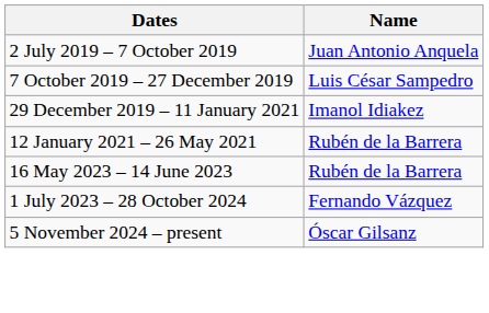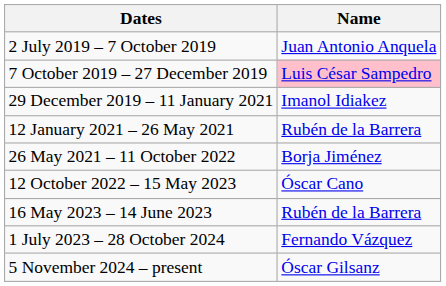 <table class="wikitable">
 <tr>
 <th>Dates</th>
 <th>Name</th>
 </tr>
 <tr>
 <td>2 July 2019 – 7 October 2019</td>
 <td> <a href='#'>Juan Antonio Anquela</a></td>
 </tr>
 <tr>
 <td>7 October 2019 – 27 December 2019</td>
-<td> <a href='#'>Luis César Sampedro</a></td>
+<td style="background: pink;"> <a href='#'>Luis César Sampedro</a></td>
 </tr>
 <tr>
 <td>29 December 2019 – 11 January 2021</td>
 <td> <a href='#'>Imanol Idiakez</a></td>
 </tr>
 <tr>
 <td>12 January 2021 – 26 May 2021</td>
 <td> <a href='#'>Rubén de la Barrera</a></td>
+</tr>
+<tr>
+<td>26 May 2021 – 11 October 2022</td>
+<td> <a href='#'>Borja Jiménez</a></td>
+</tr>
+<tr>
+<td>12 October 2022 – 15 May 2023</td>
+<td> <a href='#'>Óscar Cano</a></td>
 </tr>
 <tr>
 <td>16 May 2023 – 14 June 2023</td>
 <td> <a href='#'>Rubén de la Barrera</a></td>
 </tr>
 <tr>
 <td>1 July 2023 – 28 October 2024</td>
 <td> <a href='#'>Fernando Vázquez</a></td>
 </tr>
 <tr>
 <td>5 November 2024 – present</td>
 <td> <a href='#'>Óscar Gilsanz</a></td>
 </tr>
 </table>
